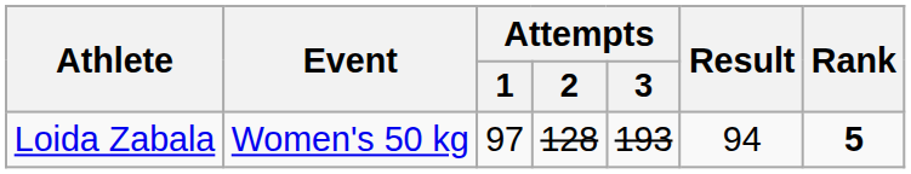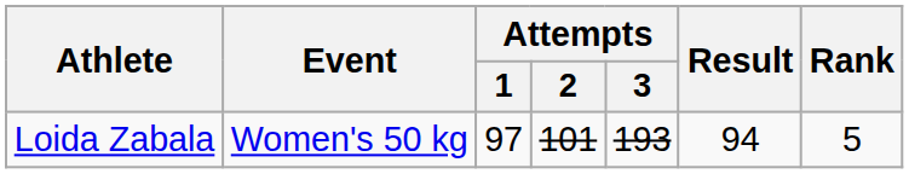 <table class="wikitable" style="font-size:90%">
 <tr>
 <th rowspan="2">Athlete</th>
 <th rowspan="2">Event</th>
 <th colspan="3">Attempts</th>
 <th rowspan="2">Result</th>
 <th rowspan="2">Rank</th>
 </tr>
 <tr style="font-size:95%">
 <th>1</th>
 <th>2</th>
 <th>3</th>
 </tr>
 <tr align=center>
 <td align=left><a href='#'>Loida Zabala</a></td>
 <td align=left><a href='#'>Women's 50 kg</a></td>
 <td>97</td>
-<td><s>128</s></td>
+<td><s>101</s></td>
 <td><s>193</s></td>
 <td>94</td>
-<td><strong>5</strong></td>
+<td>5</td>
 </tr>
 </table>
